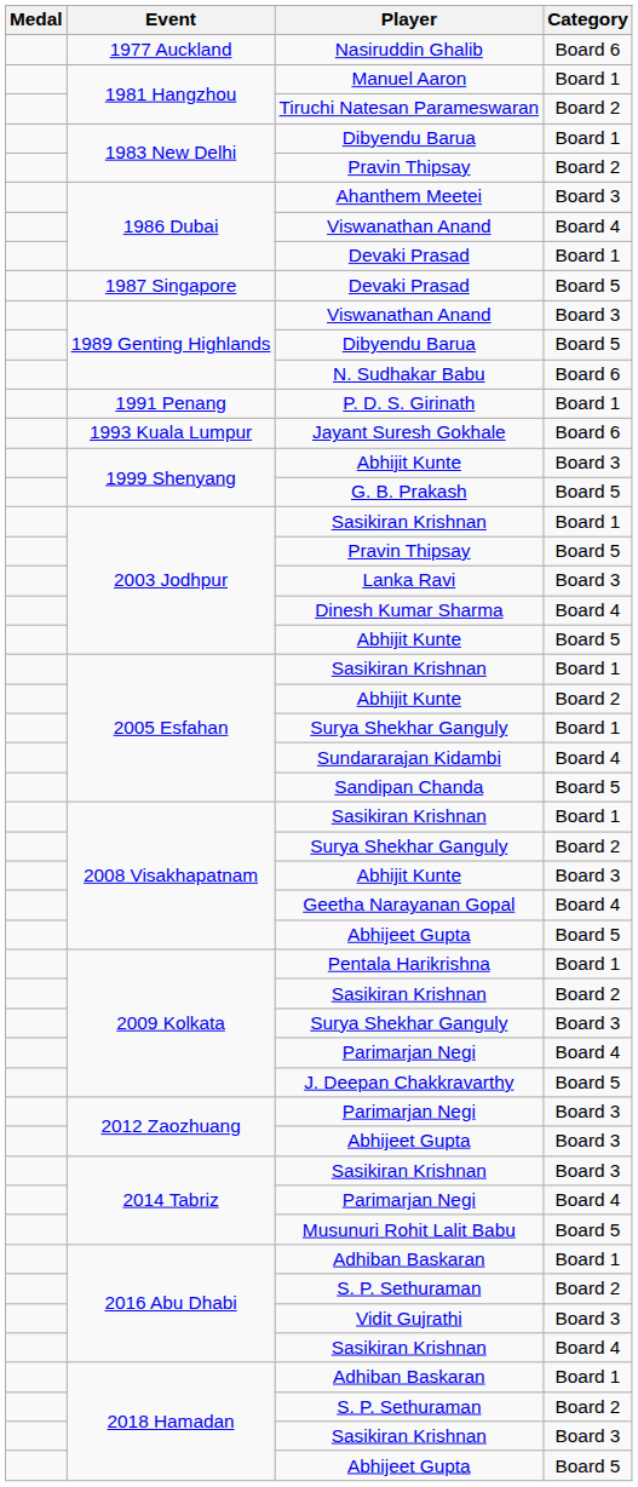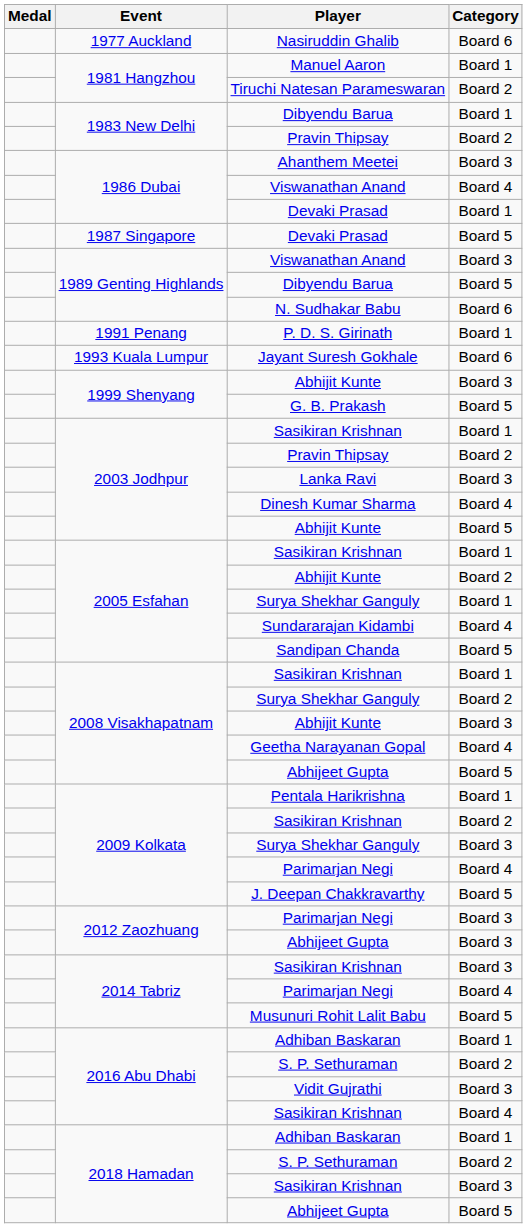 <table class="wikitable sortable" style="text-align:center">
 <tr>
 <th>Medal</th>
 <th>Event</th>
 <th>Player</th>
 <th>Category</th>
 </tr>
 <tr>
 <td></td>
 <td><a href='#'>1977 Auckland</a></td>
 <td><a href='#'>Nasiruddin Ghalib</a></td>
 <td>Board 6</td>
 </tr>
 <tr>
 <td></td>
 <td rowspan=2><a href='#'>1981 Hangzhou</a></td>
 <td><a href='#'>Manuel Aaron</a></td>
 <td>Board 1</td>
 </tr>
 <tr>
 <td></td>
 <td><a href='#'>Tiruchi Natesan Parameswaran</a></td>
 <td>Board 2</td>
 </tr>
 <tr>
 <td></td>
 <td rowspan=2><a href='#'>1983 New Delhi</a></td>
 <td><a href='#'>Dibyendu Barua</a></td>
 <td>Board 1</td>
 </tr>
 <tr>
 <td></td>
 <td><a href='#'>Pravin Thipsay</a></td>
 <td>Board 2</td>
 </tr>
 <tr>
 <td></td>
 <td rowspan=3><a href='#'>1986 Dubai</a></td>
 <td><a href='#'>Ahanthem Meetei</a></td>
 <td>Board 3</td>
 </tr>
 <tr>
 <td></td>
 <td><a href='#'>Viswanathan Anand</a></td>
 <td>Board 4</td>
 </tr>
 <tr>
 <td></td>
 <td><a href='#'>Devaki Prasad</a></td>
 <td>Board 1</td>
 </tr>
 <tr>
 <td></td>
 <td><a href='#'>1987 Singapore</a></td>
 <td><a href='#'>Devaki Prasad</a></td>
 <td>Board 5</td>
 </tr>
 <tr>
 <td></td>
 <td rowspan=3><a href='#'>1989 Genting Highlands</a></td>
 <td><a href='#'>Viswanathan Anand</a></td>
 <td>Board 3</td>
 </tr>
 <tr>
 <td></td>
 <td><a href='#'>Dibyendu Barua</a></td>
 <td>Board 5</td>
 </tr>
 <tr>
 <td></td>
 <td><a href='#'>N. Sudhakar Babu</a></td>
 <td>Board 6</td>
 </tr>
 <tr>
 <td></td>
 <td><a href='#'>1991 Penang</a></td>
 <td><a href='#'>P. D. S. Girinath</a></td>
 <td>Board 1</td>
 </tr>
 <tr>
 <td></td>
 <td><a href='#'>1993 Kuala Lumpur</a></td>
 <td><a href='#'>Jayant Suresh Gokhale</a></td>
 <td>Board 6</td>
 </tr>
 <tr>
 <td></td>
 <td rowspan=2><a href='#'>1999 Shenyang</a></td>
 <td><a href='#'>Abhijit Kunte</a></td>
 <td>Board 3</td>
 </tr>
 <tr>
 <td></td>
 <td><a href='#'>G. B. Prakash</a></td>
 <td>Board 5</td>
 </tr>
 <tr>
 <td></td>
 <td rowspan=5><a href='#'>2003 Jodhpur</a></td>
 <td><a href='#'>Sasikiran Krishnan</a></td>
 <td>Board 1</td>
 </tr>
 <tr>
 <td></td>
 <td><a href='#'>Pravin Thipsay</a></td>
-<td>Board 5</td>
+<td>Board 2</td>
 </tr>
 <tr>
 <td></td>
 <td><a href='#'>Lanka Ravi</a></td>
 <td>Board 3</td>
 </tr>
 <tr>
 <td></td>
 <td><a href='#'>Dinesh Kumar Sharma</a></td>
 <td>Board 4</td>
 </tr>
 <tr>
 <td></td>
 <td><a href='#'>Abhijit Kunte</a></td>
 <td>Board 5</td>
 </tr>
 <tr>
 <td></td>
 <td rowspan=5><a href='#'>2005 Esfahan</a></td>
 <td><a href='#'>Sasikiran Krishnan</a></td>
 <td>Board 1</td>
 </tr>
 <tr>
 <td></td>
 <td><a href='#'>Abhijit Kunte</a></td>
 <td>Board 2</td>
 </tr>
 <tr>
 <td></td>
 <td><a href='#'>Surya Shekhar Ganguly</a></td>
 <td>Board 1</td>
 </tr>
 <tr>
 <td></td>
 <td><a href='#'>Sundararajan Kidambi</a></td>
 <td>Board 4</td>
 </tr>
 <tr>
 <td></td>
 <td><a href='#'>Sandipan Chanda</a></td>
 <td>Board 5</td>
 </tr>
 <tr>
 <td></td>
 <td rowspan=5><a href='#'>2008 Visakhapatnam</a></td>
 <td><a href='#'>Sasikiran Krishnan</a></td>
 <td>Board 1</td>
 </tr>
 <tr>
 <td></td>
 <td><a href='#'>Surya Shekhar Ganguly</a></td>
 <td>Board 2</td>
 </tr>
 <tr>
 <td></td>
 <td><a href='#'>Abhijit Kunte</a></td>
 <td>Board 3</td>
 </tr>
 <tr>
 <td></td>
 <td><a href='#'>Geetha Narayanan Gopal</a></td>
 <td>Board 4</td>
 </tr>
 <tr>
 <td></td>
 <td><a href='#'>Abhijeet Gupta</a></td>
 <td>Board 5</td>
 </tr>
 <tr>
 <td></td>
 <td rowspan=5><a href='#'>2009 Kolkata</a></td>
 <td><a href='#'>Pentala Harikrishna</a></td>
 <td>Board 1</td>
 </tr>
 <tr>
 <td></td>
 <td><a href='#'>Sasikiran Krishnan</a></td>
 <td>Board 2</td>
 </tr>
 <tr>
 <td></td>
 <td><a href='#'>Surya Shekhar Ganguly</a></td>
 <td>Board 3</td>
 </tr>
 <tr>
 <td></td>
 <td><a href='#'>Parimarjan Negi</a></td>
 <td>Board 4</td>
 </tr>
 <tr>
 <td></td>
 <td><a href='#'>J. Deepan Chakkravarthy</a></td>
 <td>Board 5</td>
 </tr>
 <tr>
 <td></td>
 <td rowspan=2><a href='#'>2012 Zaozhuang</a></td>
 <td><a href='#'>Parimarjan Negi</a></td>
 <td>Board 3</td>
 </tr>
 <tr>
 <td></td>
 <td><a href='#'>Abhijeet Gupta</a></td>
 <td>Board 3</td>
 </tr>
 <tr>
 <td></td>
 <td rowspan=3><a href='#'>2014 Tabriz</a></td>
 <td><a href='#'>Sasikiran Krishnan</a></td>
 <td>Board 3</td>
 </tr>
 <tr>
 <td></td>
 <td><a href='#'>Parimarjan Negi</a></td>
 <td>Board 4</td>
 </tr>
 <tr>
 <td></td>
 <td><a href='#'>Musunuri Rohit Lalit Babu</a></td>
 <td>Board 5</td>
 </tr>
 <tr>
 <td></td>
 <td rowspan=4><a href='#'>2016 Abu Dhabi</a></td>
 <td><a href='#'>Adhiban Baskaran</a></td>
 <td>Board 1</td>
 </tr>
 <tr>
 <td></td>
 <td><a href='#'>S. P. Sethuraman</a></td>
 <td>Board 2</td>
 </tr>
 <tr>
 <td></td>
 <td><a href='#'>Vidit Gujrathi</a></td>
 <td>Board 3</td>
 </tr>
 <tr>
 <td></td>
 <td><a href='#'>Sasikiran Krishnan</a></td>
 <td>Board 4</td>
 </tr>
 <tr>
 <td></td>
 <td rowspan=4><a href='#'>2018 Hamadan</a></td>
 <td><a href='#'>Adhiban Baskaran</a></td>
 <td>Board 1</td>
 </tr>
 <tr>
 <td></td>
 <td><a href='#'>S. P. Sethuraman</a></td>
 <td>Board 2</td>
 </tr>
 <tr>
 <td></td>
 <td><a href='#'>Sasikiran Krishnan</a></td>
 <td>Board 3</td>
 </tr>
 <tr>
 <td></td>
 <td><a href='#'>Abhijeet Gupta</a></td>
 <td>Board 5</td>
 </tr>
 </table>
